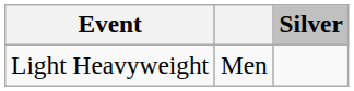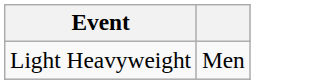 <table class="wikitable">
 <tr>
 <th>Event</th>
 <th></th>
-<th style="background-color:silver">Silver</th>
 </tr>
 <tr>
 <td>Light Heavyweight</td>
 <td>Men</td>
-<td></td>
 </tr>
 </table>
